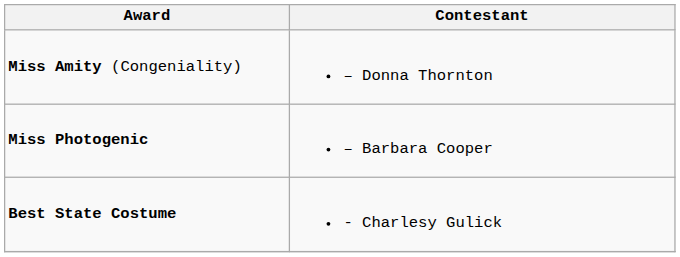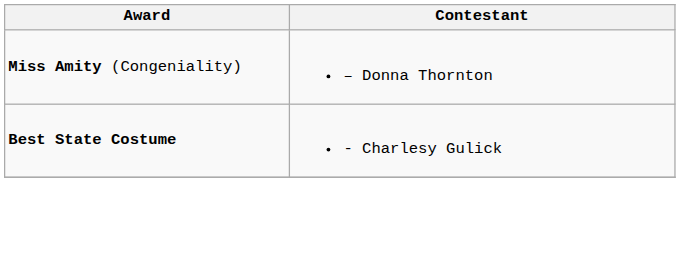 <table class="wikitable sortable" style="font-size:95%;">
 <tr>
 <th width="220">Award</th>
 <th width="300">Contestant</th>
 </tr>
 <tr>
 <td><strong>Miss Amity</strong> (Congeniality)</td>
 <td><br><ul><li><strong></strong> – Donna Thornton</li></ul></td>
 </tr>
 <tr>
-<td><strong>Miss Photogenic</strong></td>
-<td><br><ul><li><strong></strong> – Barbara Cooper</li></ul></td>
-</tr>
-<tr>
 <td><strong>Best State Costume</strong></td>
 <td><br><ul><li><strong></strong> - Charlesy Gulick</li></ul></td>
 </tr>
 <tr>
 </tr>
 </table>
